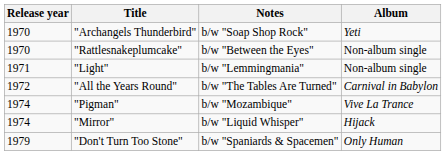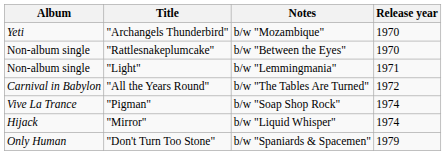 <table class="wikitable">
 <tr>
-<th>Release year</th>
+<th>Album</th>
 <th>Title</th>
 <th>Notes</th>
-<th>Album</th>
+<th>Release year</th>
 </tr>
 <tr>
+<td><em>Yeti</em></td>
+<td>"Archangels Thunderbird"</td>
+<td>b/w "Mozambique"</td>
 <td>1970</td>
-<td>"Archangels Thunderbird"</td>
-<td>b/w "Soap Shop Rock"</td>
-<td><em>Yeti</em></td>
 </tr>
 <tr>
-<td>1970</td>
+<td>Non-album single</td>
 <td>"Rattlesnakeplumcake"</td>
 <td>b/w "Between the Eyes"</td>
-<td>Non-album single</td>
+<td>1970</td>
 </tr>
 <tr>
-<td>1971</td>
+<td>Non-album single</td>
 <td>"Light"</td>
 <td>b/w "Lemmingmania"</td>
-<td>Non-album single</td>
+<td>1971</td>
 </tr>
 <tr>
-<td>1972</td>
+<td><em>Carnival in Babylon</em></td>
 <td>"All the Years Round"</td>
 <td>b/w "The Tables Are Turned"</td>
-<td><em>Carnival in Babylon</em></td>
+<td>1972</td>
 </tr>
 <tr>
+<td><em>Vive La Trance</em></td>
+<td>"Pigman"</td>
+<td>b/w "Soap Shop Rock"</td>
 <td>1974</td>
-<td>"Pigman"</td>
-<td>b/w "Mozambique"</td>
-<td><em>Vive La Trance</em></td>
 </tr>
 <tr>
-<td>1974</td>
+<td><em>Hijack</em></td>
 <td>"Mirror"</td>
 <td>b/w "Liquid Whisper"</td>
-<td><em>Hijack</em></td>
+<td>1974</td>
 </tr>
 <tr>
-<td>1979</td>
+<td><em>Only Human</em></td>
 <td>"Don't Turn Too Stone"</td>
 <td>b/w "Spaniards & Spacemen"</td>
-<td><em>Only Human</em></td>
+<td>1979</td>
 </tr>
 </table>
